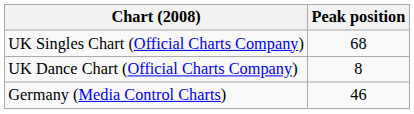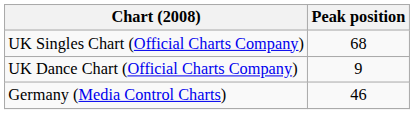 <table class="wikitable">
 <tr>
 <th>Chart (2008)</th>
 <th>Peak position</th>
 </tr>
 <tr>
 <td>UK Singles Chart (<a href='#'>Official Charts Company</a>)</td>
 <td align="center">68</td>
 </tr>
 <tr>
 <td>UK Dance Chart (<a href='#'>Official Charts Company</a>)</td>
-<td align="center">8</td>
+<td align="center">9</td>
 </tr>
 <tr>
 <td>Germany (<a href='#'>Media Control Charts</a>)</td>
 <td align="center">46</td>
 </tr>
 <tr>
 </tr>
 </table>
